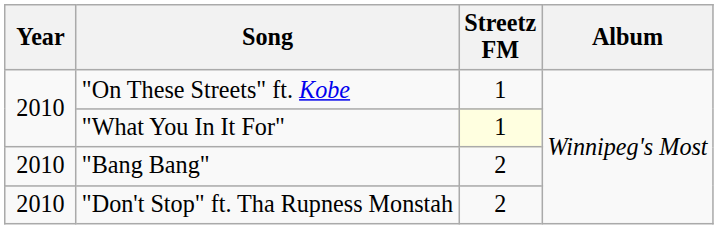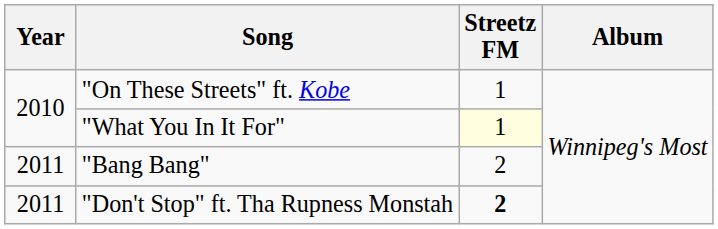 <table class="wikitable">
 <tr>
 <th width="40">Year</th>
 <th>Song</th>
 <th width="40">Streetz FM</th>
 <th>Album</th>
 </tr>
 <tr>
 <td style="text-align:center;" rowspan="2">2010</td>
 <td>"On These Streets" ft. <em><a href='#'>Kobe</a></em></td>
 <td style="text-align:center;">1</td>
 <td rowspan="4"><em>Winnipeg's Most</em></td>
 </tr>
 <tr>
 <td>"What You In It For"</td>
 <td style="background: lightyellow; text-align:center;">1</td>
 </tr>
 <tr>
-<td style="text-align:center;">2010</td>
+<td style="text-align:center;">2011</td>
 <td>"Bang Bang"</td>
 <td style="text-align:center;">2</td>
 </tr>
 <tr>
-<td style="text-align:center;">2010</td>
+<td style="text-align:center;">2011</td>
 <td>"Don't Stop" ft. Tha Rupness Monstah</td>
-<td style="text-align:center;">2</td>
+<td style="text-align:center;"><strong>2</strong></td>
 </tr>
 </table>
